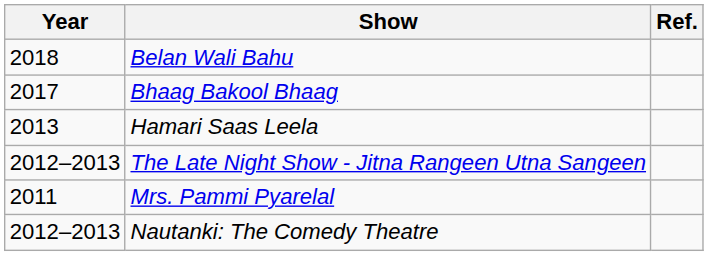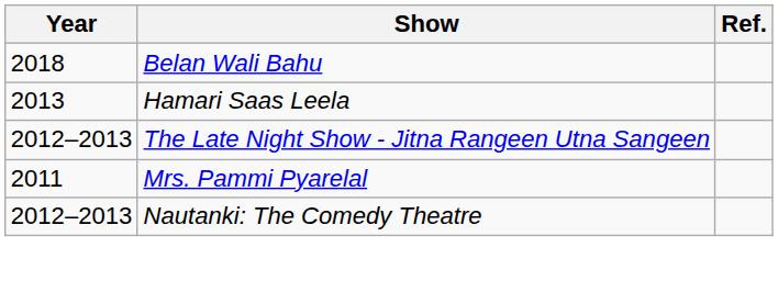 <table class="wikitable sortable">
 <tr>
 <th>Year</th>
 <th>Show</th>
 <th>Ref.</th>
 </tr>
 <tr>
 <td>2018</td>
 <td><em><a href='#'>Belan Wali Bahu</a></em></td>
-<td></td>
-</tr>
-<tr>
-<td>2017</td>
-<td><em><a href='#'>Bhaag Bakool Bhaag</a></em></td>
 <td></td>
 </tr>
 <tr>
 <td>2013</td>
 <td><em>Hamari Saas Leela</em></td>
 <td></td>
 </tr>
 <tr>
 <td>2012–2013</td>
 <td><em><a href='#'>The Late Night Show - Jitna Rangeen Utna Sangeen</a></em></td>
 <td></td>
 </tr>
 <tr>
 <td>2011</td>
 <td><em><a href='#'>Mrs. Pammi Pyarelal</a></em></td>
 <td></td>
 </tr>
 <tr>
 <td>2012–2013</td>
 <td><em>Nautanki: The Comedy Theatre</em></td>
 <td></td>
 </tr>
 </table>
